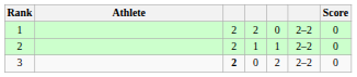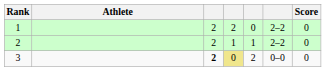 <table class="wikitable" style="text-align: center;">
 <tr>
 <th width=25>Rank</th>
 <th width=275>Athlete</th>
 <th width=25></th>
 <th width=25></th>
 <th width=25></th>
 <th width=40></th>
 <th width=40>Score</th>
 </tr>
 <tr bgcolor=ccffcc>
 <td>1</td>
 <td align=left></td>
 <td>2</td>
 <td>2</td>
 <td>0</td>
 <td>2–2</td>
 <td>0</td>
 </tr>
 <tr bgcolor=ccffcc>
 <td>2</td>
 <td align=left></td>
 <td>2</td>
 <td>1</td>
 <td>1</td>
 <td>2–2</td>
 <td>0</td>
 </tr>
 <tr>
 <td>3</td>
 <td align=left></td>
 <td><strong>2</strong></td>
-<td>0</td>
+<td style="background: khaki;">0</td>
 <td>2</td>
-<td>2–2</td>
+<td>0–0</td>
 <td>0</td>
 </tr>
 </table>
